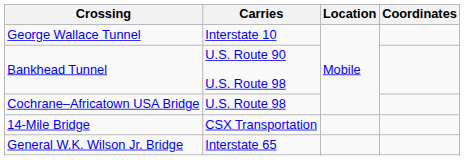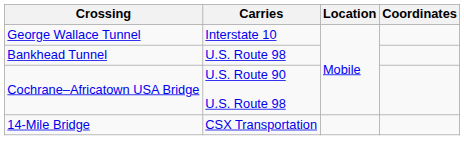 <table class=wikitable>
 <tr>
 <th>Crossing</th>
 <th>Carries</th>
 <th>Location</th>
 <th>Coordinates</th>
 </tr>
 <tr>
 <td><a href='#'>George Wallace Tunnel</a></td>
 <td> <a href='#'>Interstate 10</a></td>
 <td rowspan=3><a href='#'>Mobile</a></td>
 <td></td>
 </tr>
 <tr>
 <td><a href='#'>Bankhead Tunnel</a></td>
-<td> <a href='#'>U.S. Route 90</a><br><br> <a href='#'>U.S. Route 98</a></td>
+<td> <a href='#'>U.S. Route 98</a></td>
 <td></td>
 </tr>
 <tr>
 <td><a href='#'>Cochrane–Africatown USA Bridge</a></td>
-<td> <a href='#'>U.S. Route 98</a></td>
+<td> <a href='#'>U.S. Route 90</a><br><br> <a href='#'>U.S. Route 98</a></td>
 <td></td>
 </tr>
 <tr>
 <td><a href='#'>14-Mile Bridge</a></td>
 <td><a href='#'>CSX Transportation</a></td>
 <td></td>
 <td></td>
 </tr>
-<tr>
-<td><a href='#'>General W.K. Wilson Jr. Bridge</a></td>
-<td> <a href='#'>Interstate 65</a></td>
-<td></td>
-<td></td>
-</tr>
 </table>
